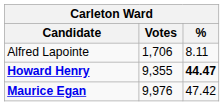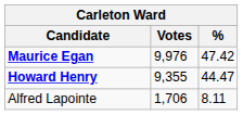 <table class="wikitable">
 <tr>
 <th colspan="3">Carleton Ward</th>
 </tr>
 <tr>
 <th style="width: 170px">Candidate</th>
 <th style="width: 50px">Votes</th>
 <th style="width: 40px">%</th>
 </tr>
 <tr>
+<td><strong><a href='#'>Maurice Egan</a></strong></td>
+<td>9,976</td>
+<td>47.42</td>
+</tr>
+<tr>
+<td><strong><a href='#'>Howard Henry</a></strong></td>
+<td>9,355</td>
+<td>44.47</td>
+</tr>
+<tr>
 <td>Alfred Lapointe</td>
 <td>1,706</td>
 <td>8.11</td>
 </tr>
-<tr>
-<td><strong><a href='#'>Howard Henry</a></strong></td>
-<td>9,355</td>
-<td><strong>44.47</strong></td>
-</tr>
-<tr>
-<td><strong><a href='#'>Maurice Egan</a></strong></td>
-<td>9,976</td>
-<td>47.42</td>
-</tr>
 </table>
